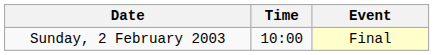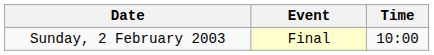 <table class = "wikitable" style="text-align:center;">
 <tr>
 <th width=220>Date</th>
+<th width=100>Event</th>
 <th width=50>Time</th>
-<th width=100>Event</th>
 </tr>
 <tr>
 <td>Sunday, 2 February 2003</td>
+<td bgcolor=ffffcc>Final</td>
 <td>10:00</td>
-<td bgcolor=ffffcc>Final</td>
 </tr>
 </table>
